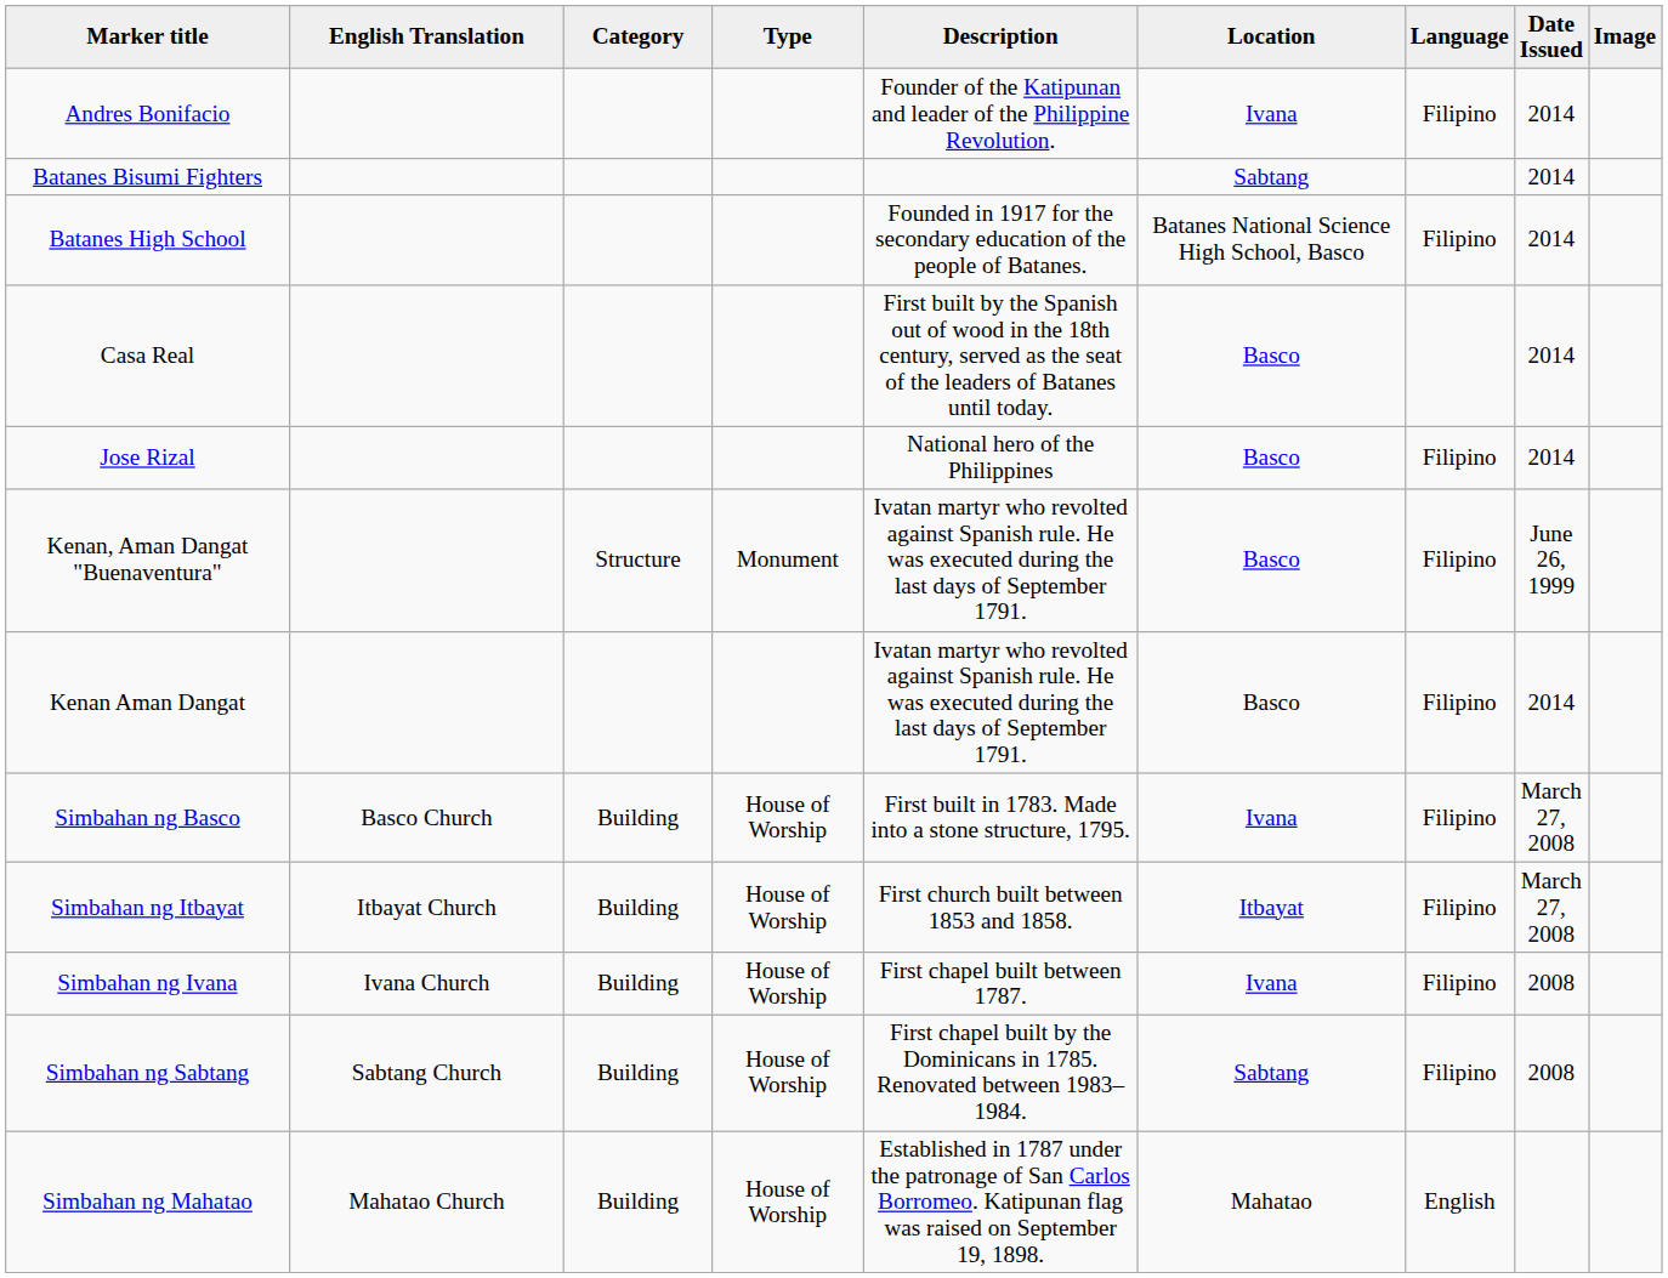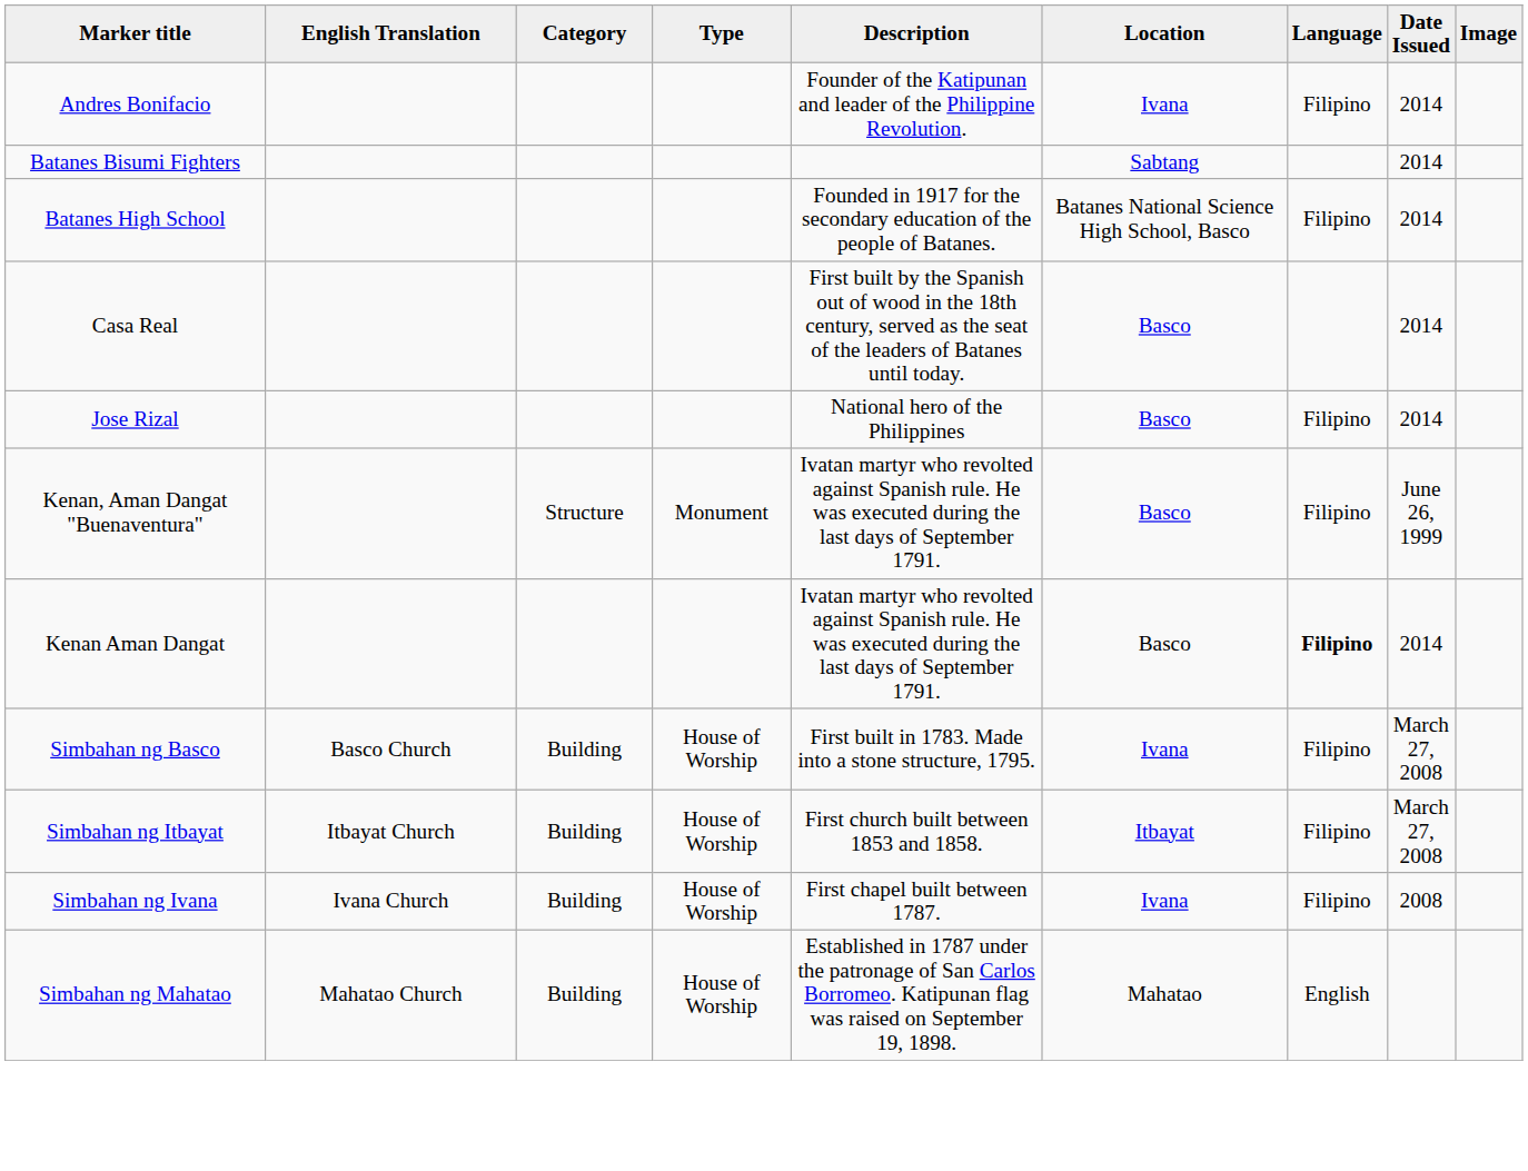 <table class="wikitable" style="width:90%; text-align:center;">
 <tr>
 <th style="width:20%; background:#efefef;">Marker title</th>
 <th style="width:20%; background:#efefef;">English Translation</th>
 <th style="width:10%; background:#efefef;">Category</th>
 <th style="width:10%; background:#efefef;">Type</th>
 <th style="width:20%; background:#efefef;">Description</th>
 <th style="width:20%; background:#efefef;">Location</th>
 <th style="width:10%; background:#efefef;">Language</th>
 <th style="width:10%; background:#efefef;">Date Issued</th>
 <th style="width:10%; background:#efefef;">Image</th>
 </tr>
 <tr>
 <td><a href='#'>Andres Bonifacio</a></td>
 <td></td>
 <td></td>
 <td></td>
 <td>Founder of the <a href='#'>Katipunan</a> and leader of the <a href='#'>Philippine Revolution</a>.</td>
 <td><a href='#'>Ivana</a></td>
 <td>Filipino</td>
 <td>2014</td>
 <td></td>
 </tr>
 <tr>
 <td><a href='#'>Batanes Bisumi Fighters</a></td>
 <td></td>
 <td></td>
 <td></td>
 <td></td>
 <td><a href='#'>Sabtang</a></td>
 <td></td>
 <td>2014</td>
 <td></td>
 </tr>
 <tr>
 <td><a href='#'>Batanes High School</a></td>
 <td></td>
 <td></td>
 <td></td>
 <td>Founded in 1917 for the secondary education of the people of Batanes.</td>
 <td>Batanes National Science High School, Basco</td>
 <td>Filipino</td>
 <td>2014</td>
 <td></td>
 </tr>
 <tr>
 <td>Casa Real </td>
 <td></td>
 <td></td>
 <td></td>
 <td>First built by the Spanish out of wood in the 18th century, served as the seat of the leaders of Batanes until today.</td>
 <td><a href='#'>Basco</a></td>
 <td></td>
 <td>2014</td>
 <td></td>
 </tr>
 <tr>
 <td><a href='#'>Jose Rizal</a></td>
 <td></td>
 <td></td>
 <td></td>
 <td>National hero of the Philippines</td>
 <td><a href='#'>Basco</a></td>
 <td>Filipino</td>
 <td>2014</td>
 <td></td>
 </tr>
 <tr>
 <td>Kenan, Aman Dangat "Buenaventura"</td>
 <td></td>
 <td>Structure</td>
 <td>Monument</td>
 <td>Ivatan martyr who revolted against Spanish rule. He was executed during the last days of September 1791.</td>
 <td><a href='#'>Basco</a></td>
 <td>Filipino</td>
 <td>June 26, 1999</td>
 <td></td>
 </tr>
 <tr>
 <td>Kenan Aman Dangat</td>
 <td></td>
 <td></td>
 <td></td>
 <td>Ivatan martyr who revolted against Spanish rule. He was executed during the last days of September 1791.</td>
 <td>Basco</td>
-<td>Filipino</td>
+<td><strong>Filipino</strong></td>
 <td>2014</td>
 <td></td>
 </tr>
 <tr>
 <td><a href='#'>Simbahan ng Basco</a></td>
 <td>Basco Church</td>
 <td>Building</td>
 <td>House of Worship</td>
 <td>First built in 1783. Made into a stone structure, 1795.</td>
 <td><a href='#'>Ivana</a></td>
 <td>Filipino</td>
 <td>March 27, 2008</td>
 <td></td>
 </tr>
 <tr>
 <td><a href='#'>Simbahan ng Itbayat</a></td>
 <td>Itbayat Church</td>
 <td>Building</td>
 <td>House of Worship</td>
 <td>First church built between 1853 and 1858.</td>
 <td><a href='#'>Itbayat</a></td>
 <td>Filipino</td>
 <td>March 27, 2008</td>
 <td></td>
 </tr>
 <tr>
 <td><a href='#'>Simbahan ng Ivana</a></td>
 <td>Ivana Church</td>
 <td>Building</td>
 <td>House of Worship</td>
 <td>First chapel built between 1787.</td>
 <td><a href='#'>Ivana</a></td>
 <td>Filipino</td>
 <td>2008</td>
 <td></td>
 </tr>
 <tr>
-<td><a href='#'>Simbahan ng Sabtang</a></td>
-<td>Sabtang Church</td>
-<td>Building</td>
-<td>House of Worship</td>
-<td>First chapel built by the Dominicans in 1785. Renovated between 1983–1984.</td>
-<td><a href='#'>Sabtang</a></td>
-<td>Filipino</td>
-<td>2008</td>
-<td><br></td>
-</tr>
-<tr>
 <td><a href='#'>Simbahan ng Mahatao</a></td>
 <td>Mahatao Church</td>
 <td>Building</td>
 <td>House of Worship</td>
 <td>Established in 1787 under the patronage of San <a href='#'>Carlos Borromeo</a>. Katipunan flag was raised on September 19, 1898.</td>
 <td>Mahatao</td>
 <td>English</td>
 <td></td>
 <td><br></td>
 </tr>
 </table>
